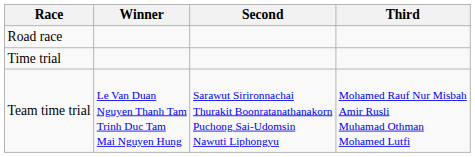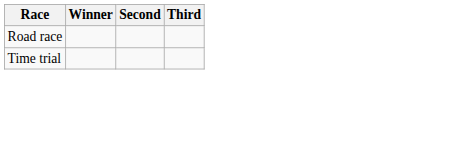 <table class="wikitable">
 <tr>
 <th>Race</th>
 <th>Winner</th>
 <th>Second</th>
 <th>Third</th>
 </tr>
 <tr>
 <td>Road race</td>
 <td></td>
 <td></td>
 <td></td>
 </tr>
 <tr>
 <td>Time trial</td>
 <td></td>
 <td></td>
 <td></td>
 </tr>
-<tr>
-<td>Team time trial</td>
-<td><br><small><a href='#'>Le Van Duan</a><br><a href='#'>Nguyen Thanh Tam</a><br><a href='#'>Trinh Duc Tam</a><br><a href='#'>Mai Nguyen Hung</a></small></td>
-<td><br><small><a href='#'>Sarawut Sirironnachai</a><br><a href='#'>Thurakit Boonratanathanakorn</a><br><a href='#'>Puchong Sai-Udomsin</a><br><a href='#'>Nawuti Liphongyu</a></small></td>
-<td><br><small><a href='#'>Mohamed Rauf Nur Misbah</a><br><a href='#'>Amir Rusli</a><br><a href='#'>Muhamad Othman</a><br><a href='#'>Mohamed Lutfi</a></small></td>
-</tr>
 </table>
